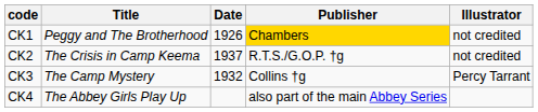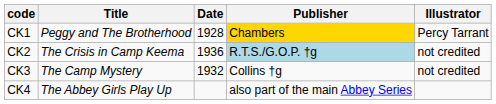 <table class="wikitable">
 <tr>
 <th>code</th>
 <th>Title</th>
 <th>Date</th>
 <th>Publisher</th>
 <th>Illustrator</th>
 </tr>
 <tr>
 <td>CK1</td>
 <td><em>Peggy and The Brotherhood</em></td>
-<td>1926</td>
+<td>1928</td>
 <td style="background: gold;">Chambers</td>
-<td>not credited</td>
+<td>Percy Tarrant</td>
 </tr>
 <tr>
 <td>CK2</td>
 <td><em>The Crisis in Camp Keema</em></td>
-<td>1937</td>
-<td>R.T.S./G.O.P. †g</td>
+<td>1936</td>
+<td style="background: lightblue;">R.T.S./G.O.P. †g</td>
 <td>not credited</td>
 </tr>
 <tr>
 <td>CK3</td>
 <td><em>The Camp Mystery</em></td>
 <td>1932</td>
 <td>Collins †g</td>
-<td>Percy Tarrant</td>
+<td>not credited</td>
 </tr>
 <tr>
 <td>CK4</td>
 <td><em>The Abbey Girls Play Up</em></td>
 <td></td>
 <td>also part of the main <a href='#'>Abbey Series</a></td>
 <td></td>
 </tr>
 </table>
